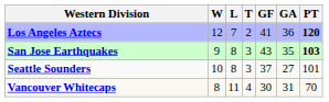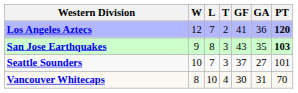 <table class="wikitable" style="text-align:center">
 <tr>
 <th style="width:17em">Western Division</th>
 <th>W</th>
 <th>L</th>
 <th>T</th>
 <th>GF</th>
 <th>GA</th>
 <th>PT</th>
 </tr>
 <tr style="text-align:center; background:#b3b7ff;">
 <td align=left><strong><a href='#'>Los Angeles Aztecs</a></strong></td>
 <td>12</td>
 <td>7</td>
 <td>2</td>
 <td>41</td>
 <td>36</td>
 <td><strong>120</strong></td>
 </tr>
 <tr style="text-align:center; background:#cfc;">
 <td align=left><strong><a href='#'>San Jose Earthquakes</a></strong></td>
 <td>9</td>
 <td>8</td>
 <td>3</td>
 <td>43</td>
 <td>35</td>
 <td><strong>103</strong></td>
 </tr>
 <tr align=center>
 <td align=left><strong><a href='#'>Seattle Sounders</a></strong></td>
 <td>10</td>
-<td>8</td>
+<td>7</td>
 <td>3</td>
 <td>37</td>
 <td>27</td>
 <td>101</td>
 </tr>
 <tr style="text-align:center; background:#faf8f0;">
 <td align=left><strong><a href='#'>Vancouver Whitecaps</a></strong></td>
 <td>8</td>
-<td>11</td>
+<td>10</td>
 <td>4</td>
 <td>30</td>
 <td>31</td>
 <td>70</td>
 </tr>
 </table>
